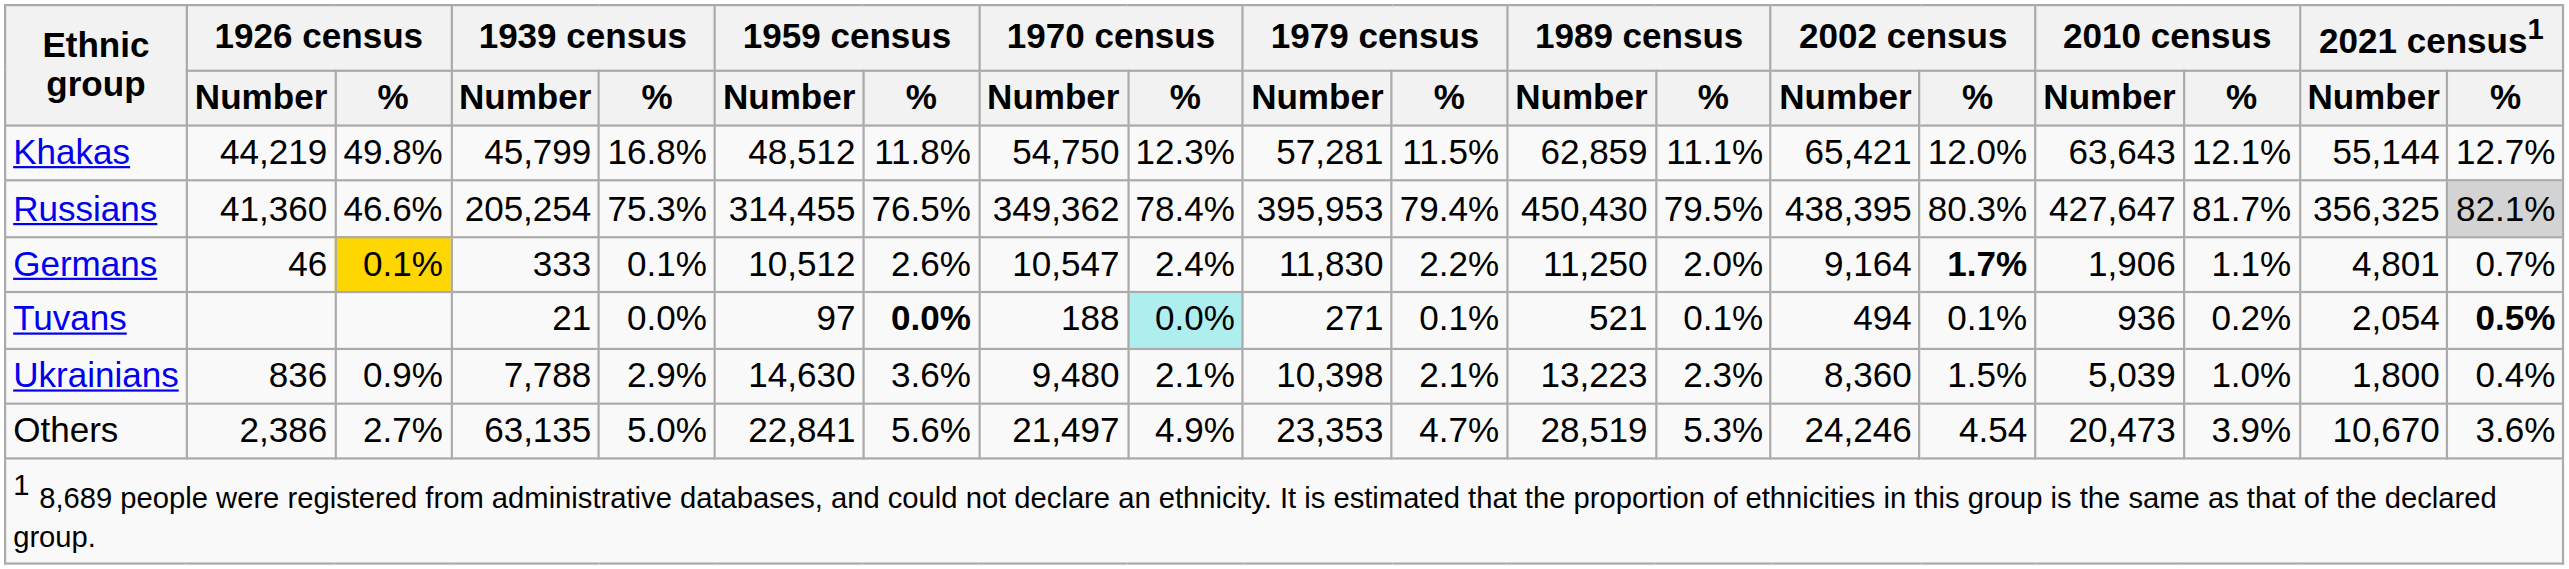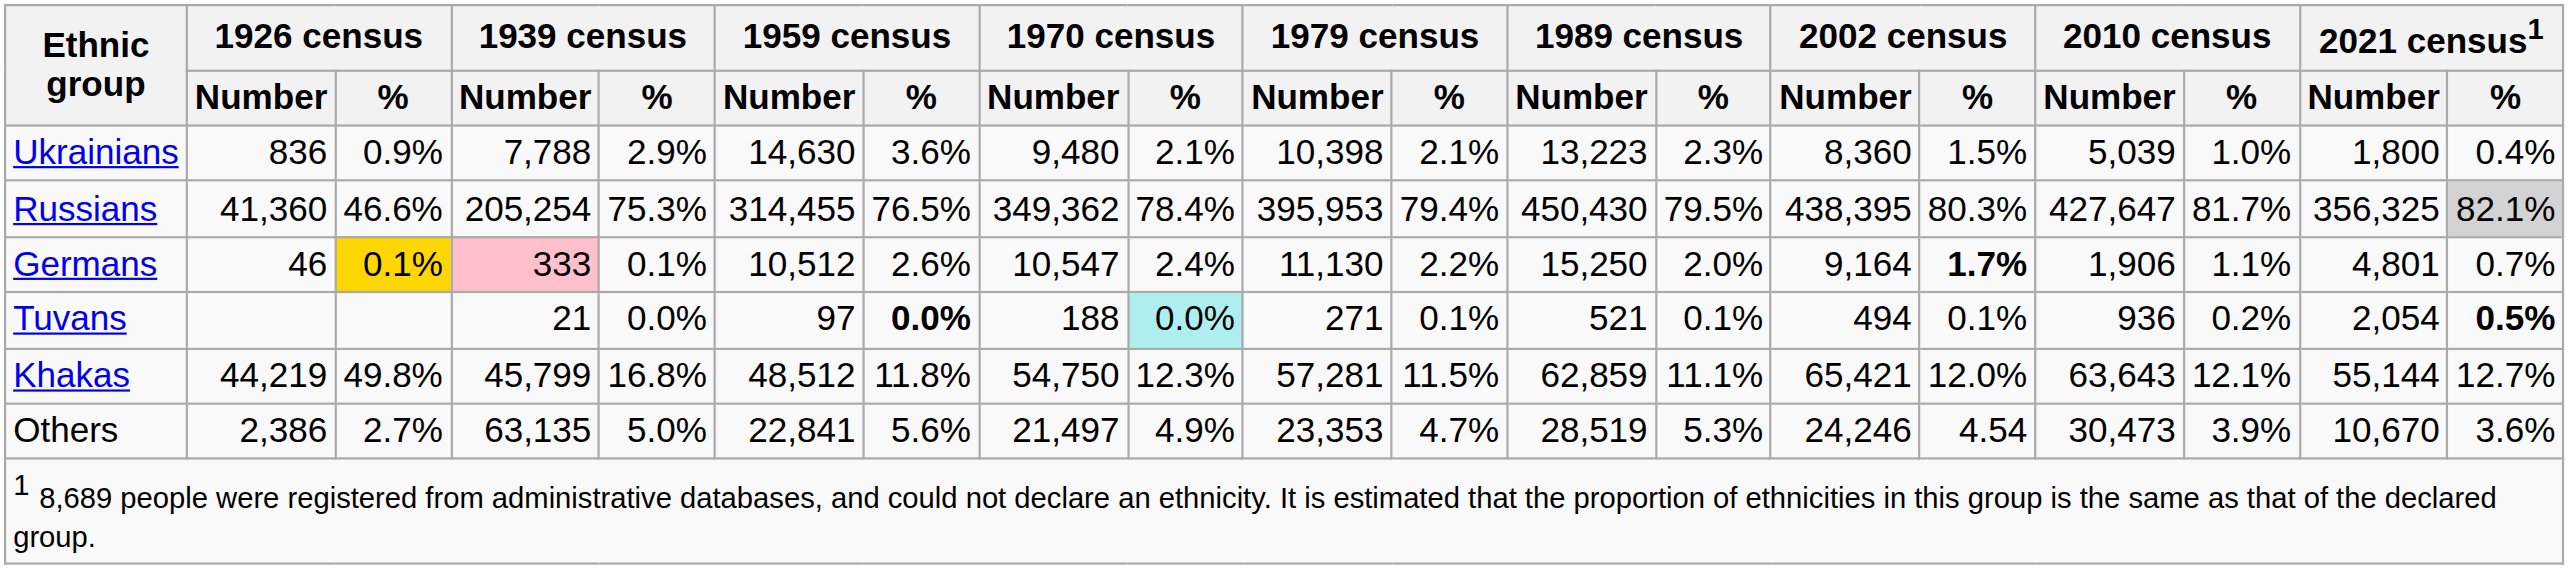 <table class="wikitable" style="text-align: right;">
 <tr style="background:#e0e0e0;">
 <th rowspan="2">Ethnic<br>group</th>
 <th colspan="2">1926 census</th>
 <th colspan="2">1939 census</th>
 <th colspan="2">1959 census</th>
 <th colspan="2">1970 census</th>
 <th colspan="2">1979 census</th>
 <th colspan="2">1989 census</th>
 <th colspan="2">2002 census</th>
 <th colspan="2">2010 census</th>
 <th colspan="2">2021 census<sup>1</sup></th>
 </tr>
 <tr style="background:#e0e0e0;">
 <th>Number</th>
 <th>%</th>
 <th>Number</th>
 <th>%</th>
 <th>Number</th>
 <th>%</th>
 <th>Number</th>
 <th>%</th>
 <th>Number</th>
 <th>%</th>
 <th>Number</th>
 <th>%</th>
 <th>Number</th>
 <th>%</th>
 <th>Number</th>
 <th>%</th>
 <th>Number</th>
 <th>%</th>
 </tr>
 <tr>
-<td style="text-align:left;"><a href='#'>Khakas</a></td>
-<td>44,219</td>
-<td>49.8%</td>
-<td>45,799</td>
-<td>16.8%</td>
-<td>48,512</td>
-<td>11.8%</td>
-<td>54,750</td>
-<td>12.3%</td>
-<td>57,281</td>
-<td>11.5%</td>
-<td>62,859</td>
-<td>11.1%</td>
-<td>65,421</td>
-<td>12.0%</td>
-<td>63,643</td>
-<td>12.1%</td>
-<td>55,144</td>
-<td>12.7%</td>
+<td align="left"><a href='#'>Ukrainians</a></td>
+<td>836</td>
+<td>0.9%</td>
+<td>7,788</td>
+<td>2.9%</td>
+<td>14,630</td>
+<td>3.6%</td>
+<td>9,480</td>
+<td>2.1%</td>
+<td>10,398</td>
+<td>2.1%</td>
+<td>13,223</td>
+<td>2.3%</td>
+<td>8,360</td>
+<td>1.5%</td>
+<td>5,039</td>
+<td>1.0%</td>
+<td>1,800</td>
+<td>0.4%</td>
 </tr>
 <tr>
 <td style="text-align:left;"><a href='#'>Russians</a></td>
 <td>41,360</td>
 <td>46.6%</td>
 <td>205,254</td>
 <td>75.3%</td>
 <td>314,455</td>
 <td>76.5%</td>
 <td>349,362</td>
 <td>78.4%</td>
 <td>395,953</td>
 <td>79.4%</td>
 <td>450,430</td>
 <td>79.5%</td>
 <td>438,395</td>
 <td>80.3%</td>
 <td>427,647</td>
 <td>81.7%</td>
 <td>356,325</td>
 <td style="background: lightgrey;">82.1%</td>
 </tr>
 <tr>
 <td style="text-align:left;"><a href='#'>Germans</a></td>
 <td>46</td>
 <td style="background: gold;">0.1%</td>
-<td>333</td>
+<td style="background: pink;">333</td>
 <td>0.1%</td>
 <td>10,512</td>
 <td>2.6%</td>
 <td>10,547</td>
 <td>2.4%</td>
-<td>11,830</td>
+<td>11,130</td>
 <td>2.2%</td>
-<td>11,250</td>
+<td>15,250</td>
 <td>2.0%</td>
 <td>9,164</td>
 <td><strong>1.7%</strong></td>
 <td>1,906</td>
 <td>1.1%</td>
 <td>4,801</td>
 <td>0.7%</td>
 </tr>
 <tr>
 <td align="left"><a href='#'>Tuvans</a></td>
 <td></td>
 <td></td>
 <td>21</td>
 <td>0.0%</td>
 <td>97</td>
 <td><strong>0.0%</strong></td>
 <td>188</td>
 <td style="background: paleturquoise;">0.0%</td>
 <td>271</td>
 <td>0.1%</td>
 <td>521</td>
 <td>0.1%</td>
 <td>494</td>
 <td>0.1%</td>
 <td>936</td>
 <td>0.2%</td>
 <td>2,054</td>
 <td><strong>0.5%</strong></td>
 </tr>
 <tr>
-<td align="left"><a href='#'>Ukrainians</a></td>
-<td>836</td>
-<td>0.9%</td>
-<td>7,788</td>
-<td>2.9%</td>
-<td>14,630</td>
-<td>3.6%</td>
-<td>9,480</td>
-<td>2.1%</td>
-<td>10,398</td>
-<td>2.1%</td>
-<td>13,223</td>
-<td>2.3%</td>
-<td>8,360</td>
-<td>1.5%</td>
-<td>5,039</td>
-<td>1.0%</td>
-<td>1,800</td>
-<td>0.4%</td>
+<td style="text-align:left;"><a href='#'>Khakas</a></td>
+<td>44,219</td>
+<td>49.8%</td>
+<td>45,799</td>
+<td>16.8%</td>
+<td>48,512</td>
+<td>11.8%</td>
+<td>54,750</td>
+<td>12.3%</td>
+<td>57,281</td>
+<td>11.5%</td>
+<td>62,859</td>
+<td>11.1%</td>
+<td>65,421</td>
+<td>12.0%</td>
+<td>63,643</td>
+<td>12.1%</td>
+<td>55,144</td>
+<td>12.7%</td>
 </tr>
 <tr>
 <td style="text-align:left;">Others</td>
 <td>2,386</td>
 <td>2.7%</td>
 <td>63,135</td>
 <td>5.0%</td>
 <td>22,841</td>
 <td>5.6%</td>
 <td>21,497</td>
 <td>4.9%</td>
 <td>23,353</td>
 <td>4.7%</td>
 <td>28,519</td>
 <td>5.3%</td>
 <td>24,246</td>
 <td>4.54</td>
-<td>20,473</td>
+<td>30,473</td>
 <td>3.9%</td>
 <td>10,670</td>
 <td>3.6%</td>
 </tr>
 <tr>
 <td style="text-align:left;" colspan="19"><sup>1</sup> <small>8,689 people were registered from administrative databases, and could not declare an ethnicity. It is estimated that the proportion of ethnicities in this group is the same as that of the declared group.</small></td>
 </tr>
 </table>
